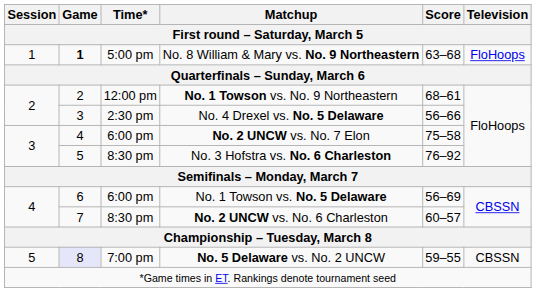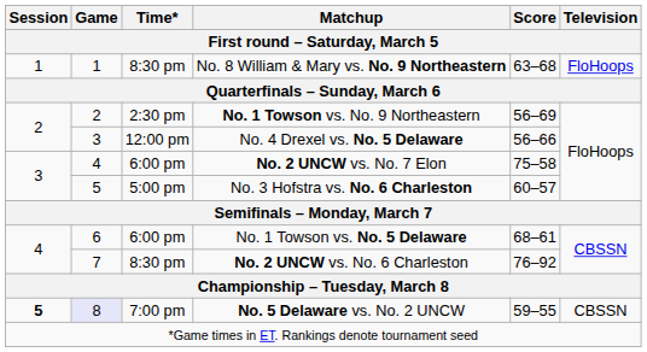 <table class="wikitable" style="font-size: 95%;text-align:center">
 <tr>
 <th>Session</th>
 <th>Game</th>
 <th>Time*</th>
 <th>Matchup</th>
 <th>Score</th>
 <th>Television</th>
 </tr>
 <tr>
 <th colspan=6>First round – Saturday, March 5</th>
 </tr>
 <tr>
 <td>1</td>
-<td><strong>1</strong></td>
-<td>5:00 pm</td>
+<td>1</td>
+<td>8:30 pm</td>
 <td>No. 8 William & Mary vs. <strong>No. 9 Northeastern</strong></td>
 <td>63–68</td>
 <td><a href='#'>FloHoops</a></td>
 </tr>
 <tr>
 <th colspan=6>Quarterfinals – Sunday, March 6</th>
 </tr>
 <tr>
 <td rowspan=2>2</td>
 <td>2</td>
-<td>12:00 pm</td>
+<td>2:30 pm</td>
 <td><strong>No. 1 Towson</strong> vs. No. 9 Northeastern</td>
-<td>68–61</td>
+<td>56–69</td>
 <td rowspan=4>FloHoops</td>
 </tr>
 <tr>
 <td>3</td>
-<td>2:30 pm</td>
+<td>12:00 pm</td>
 <td>No. 4 Drexel vs. <strong>No. 5 Delaware</strong></td>
 <td>56–66</td>
 </tr>
 <tr>
 <td rowspan=2>3</td>
 <td>4</td>
 <td>6:00 pm</td>
 <td><strong>No. 2 UNCW</strong> vs. No. 7 Elon</td>
 <td>75–58</td>
 </tr>
 <tr>
 <td>5</td>
-<td>8:30 pm</td>
+<td>5:00 pm</td>
 <td>No. 3 Hofstra vs. <strong>No. 6 Charleston</strong></td>
-<td>76–92</td>
+<td>60–57</td>
 </tr>
 <tr>
 <th colspan=6>Semifinals – Monday, March 7</th>
 </tr>
 <tr>
 <td rowspan=2>4</td>
 <td>6</td>
 <td>6:00 pm</td>
 <td>No. 1 Towson vs. <strong>No. 5 Delaware</strong></td>
-<td>56–69</td>
+<td>68–61</td>
 <td rowspan=2><a href='#'>CBSSN</a></td>
 </tr>
 <tr>
 <td>7</td>
 <td>8:30 pm</td>
 <td><strong>No. 2 UNCW</strong> vs. No. 6 Charleston</td>
-<td>60–57</td>
+<td>76–92</td>
 </tr>
 <tr>
 <th colspan=6>Championship – Tuesday, March 8</th>
 </tr>
 <tr>
-<td>5</td>
+<td><strong>5</strong></td>
 <td style="background: lavender;">8</td>
 <td>7:00 pm</td>
 <td><strong>No. 5 Delaware</strong> vs. No. 2 UNCW</td>
 <td>59–55</td>
 <td>CBSSN</td>
 </tr>
 <tr>
 <td colspan=6><small>*Game times in <a href='#'>ET</a>. Rankings denote tournament seed</small></td>
 </tr>
 </table>
